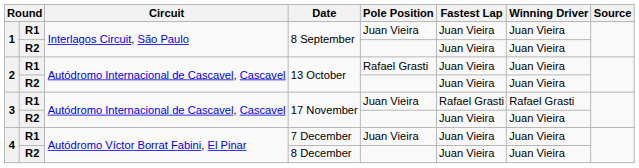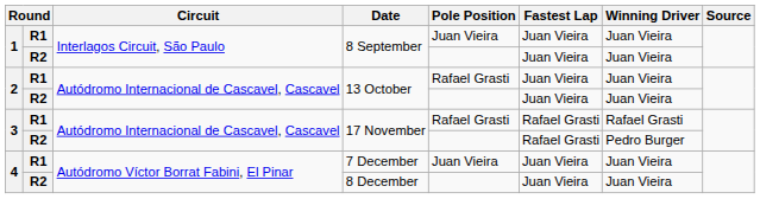 <table class="wikitable" style="font-size:85%">
 <tr>
 <th colspan=2>Round</th>
 <th>Circuit</th>
 <th>Date</th>
 <th>Pole Position</th>
 <th>Fastest Lap</th>
 <th>Winning Driver</th>
 <th>Source</th>
 </tr>
 <tr>
 <th rowspan=2>1</th>
 <th>R1</th>
 <td rowspan=2> <a href='#'>Interlagos Circuit</a>, <a href='#'>São Paulo</a></td>
 <td rowspan=2>8 September</td>
 <td> Juan Vieira</td>
 <td> Juan Vieira</td>
 <td> Juan Vieira</td>
 <td rowspan=2 align=center></td>
 </tr>
 <tr>
 <th>R2</th>
 <td></td>
 <td> Juan Vieira</td>
 <td> Juan Vieira</td>
 </tr>
 <tr>
 <th rowspan=2>2</th>
 <th>R1</th>
 <td rowspan=2> <a href='#'>Autódromo Internacional de Cascavel</a>, <a href='#'>Cascavel</a></td>
 <td rowspan=2>13 October</td>
 <td>  Rafael Grasti</td>
 <td> Juan Vieira</td>
 <td> Juan Vieira</td>
 <td rowspan=2 align=center></td>
 </tr>
 <tr>
 <th>R2</th>
 <td></td>
 <td> Juan Vieira</td>
 <td> Juan Vieira</td>
 </tr>
 <tr>
 <th rowspan=2>3</th>
 <th>R1</th>
 <td rowspan=2> <a href='#'>Autódromo Internacional de Cascavel</a>, <a href='#'>Cascavel</a></td>
 <td rowspan=2>17 November</td>
-<td> Juan Vieira</td>
+<td>  Rafael Grasti</td>
 <td>  Rafael Grasti</td>
 <td>  Rafael Grasti</td>
 <td rowspan=2 align=center></td>
 </tr>
 <tr>
 <th>R2</th>
 <td></td>
-<td> Juan Vieira</td>
-<td> Juan Vieira</td>
+<td>  Rafael Grasti</td>
+<td> Pedro Burger</td>
 </tr>
 <tr>
 <th rowspan=2>4</th>
 <th>R1</th>
 <td rowspan=2> <a href='#'>Autódromo Víctor Borrat Fabini</a>, <a href='#'>El Pinar</a></td>
 <td>7 December</td>
 <td> Juan Vieira</td>
 <td> Juan Vieira</td>
 <td> Juan Vieira</td>
 <td rowspan=2 align=center></td>
 </tr>
 <tr>
 <th>R2</th>
 <td>8 December</td>
 <td></td>
 <td> Juan Vieira</td>
 <td> Juan Vieira</td>
 </tr>
 </table>
